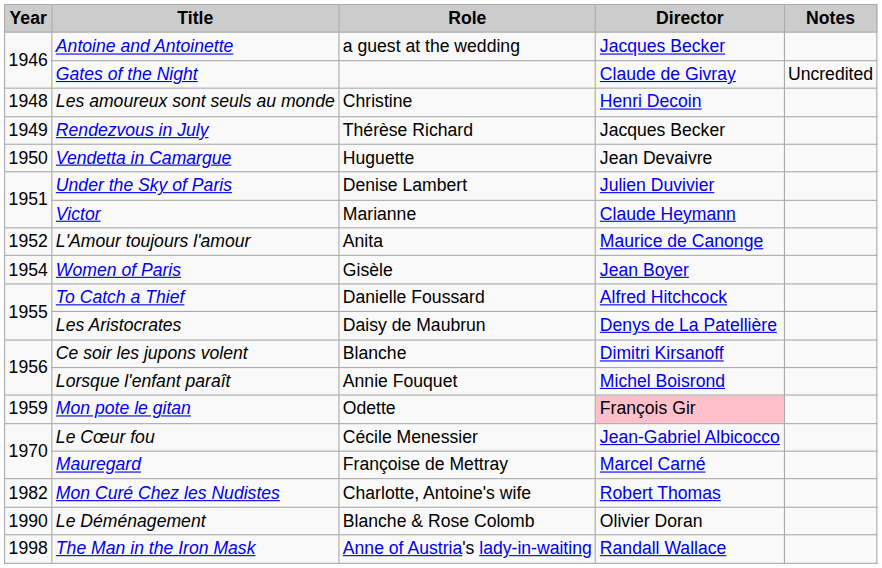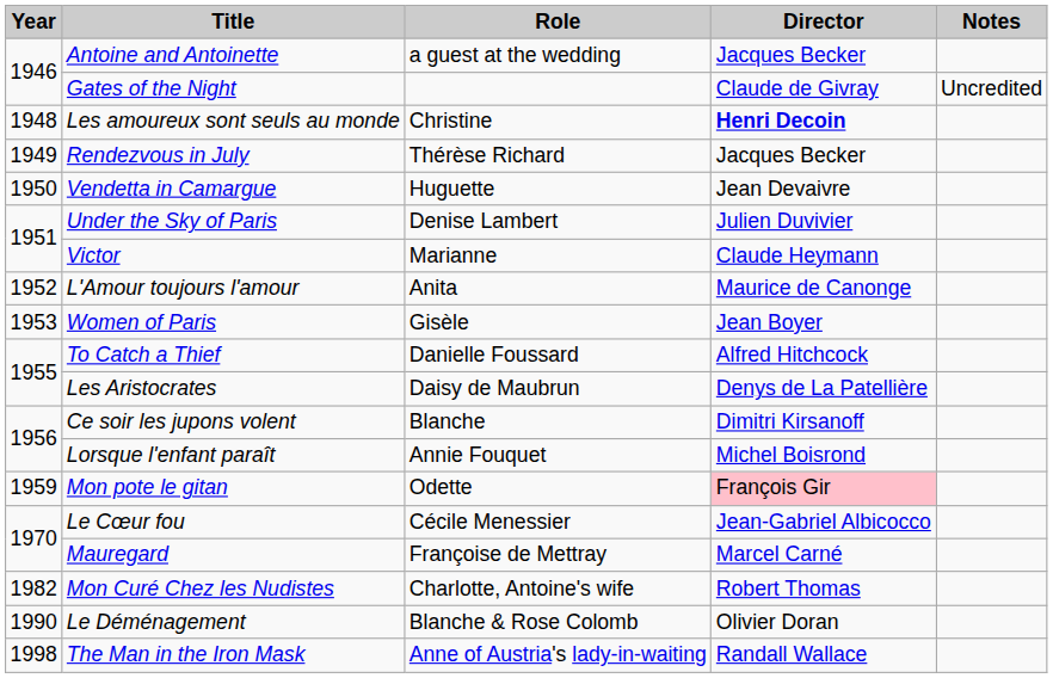 <table class="wikitable">
 <tr>
 <th style="background: #CCCCCC;">Year</th>
 <th style="background: #CCCCCC;">Title</th>
 <th style="background: #CCCCCC;">Role</th>
 <th style="background: #CCCCCC;">Director</th>
 <th style="background: #CCCCCC;">Notes</th>
 </tr>
 <tr>
 <td rowspan=2>1946</td>
 <td><em><a href='#'>Antoine and Antoinette</a></em></td>
 <td>a guest at the wedding</td>
 <td><a href='#'>Jacques Becker</a></td>
 <td></td>
 </tr>
 <tr>
 <td><em><a href='#'>Gates of the Night</a></em></td>
 <td></td>
 <td><a href='#'>Claude de Givray</a></td>
 <td>Uncredited</td>
 </tr>
 <tr>
 <td>1948</td>
 <td><em>Les amoureux sont seuls au monde</em></td>
 <td>Christine</td>
-<td><a href='#'>Henri Decoin</a></td>
+<td><strong><a href='#'>Henri Decoin</a></strong></td>
 <td></td>
 </tr>
 <tr>
 <td>1949</td>
 <td><em><a href='#'>Rendezvous in July</a></em></td>
 <td>Thérèse Richard</td>
 <td>Jacques Becker</td>
 <td></td>
 </tr>
 <tr>
 <td>1950</td>
 <td><em><a href='#'>Vendetta in Camargue</a></em></td>
 <td>Huguette</td>
 <td>Jean Devaivre</td>
 <td></td>
 </tr>
 <tr>
 <td rowspan=2>1951</td>
 <td><em><a href='#'>Under the Sky of Paris</a></em></td>
 <td>Denise Lambert</td>
 <td><a href='#'>Julien Duvivier</a></td>
 <td></td>
 </tr>
 <tr>
 <td><em><a href='#'>Victor</a></em></td>
 <td>Marianne</td>
 <td><a href='#'>Claude Heymann</a></td>
 <td></td>
 </tr>
 <tr>
 <td>1952</td>
 <td><em>L'Amour toujours l'amour</em></td>
 <td>Anita</td>
 <td><a href='#'>Maurice de Canonge</a></td>
 <td></td>
 </tr>
 <tr>
-<td>1954</td>
+<td>1953</td>
 <td><em><a href='#'>Women of Paris</a></em></td>
 <td>Gisèle</td>
 <td><a href='#'>Jean Boyer</a></td>
 <td></td>
 </tr>
 <tr>
 <td rowspan=2>1955</td>
 <td><em><a href='#'>To Catch a Thief</a></em></td>
 <td>Danielle Foussard</td>
 <td><a href='#'>Alfred Hitchcock</a></td>
 <td></td>
 </tr>
 <tr>
 <td><em>Les Aristocrates</em></td>
 <td>Daisy de Maubrun</td>
 <td><a href='#'>Denys de La Patellière</a></td>
 <td></td>
 </tr>
 <tr>
 <td rowspan=2>1956</td>
 <td><em>Ce soir les jupons volent</em></td>
 <td>Blanche</td>
 <td><a href='#'>Dimitri Kirsanoff</a></td>
 <td></td>
 </tr>
 <tr>
 <td><em>Lorsque l'enfant paraît</em></td>
 <td>Annie Fouquet</td>
 <td><a href='#'>Michel Boisrond</a></td>
 <td></td>
 </tr>
 <tr>
 <td>1959</td>
 <td><em><a href='#'>Mon pote le gitan</a></em></td>
 <td>Odette</td>
 <td style="background: pink;">François Gir</td>
 <td></td>
 </tr>
 <tr>
 <td rowspan=2>1970</td>
 <td><em>Le Cœur fou</em></td>
 <td>Cécile Menessier</td>
 <td><a href='#'>Jean-Gabriel Albicocco</a></td>
 <td></td>
 </tr>
 <tr>
 <td><em><a href='#'>Mauregard</a></em></td>
 <td>Françoise de Mettray</td>
 <td><a href='#'>Marcel Carné</a></td>
 <td></td>
 </tr>
 <tr>
 <td>1982</td>
 <td><em><a href='#'>Mon Curé Chez les Nudistes</a></em></td>
 <td>Charlotte, Antoine's wife</td>
 <td><a href='#'>Robert Thomas</a></td>
 <td></td>
 </tr>
 <tr>
 <td>1990</td>
 <td><em>Le Déménagement</em></td>
 <td>Blanche & Rose Colomb</td>
 <td>Olivier Doran</td>
 <td></td>
 </tr>
 <tr>
 <td>1998</td>
 <td><em><a href='#'>The Man in the Iron Mask</a></em></td>
 <td><a href='#'>Anne of Austria</a>'s <a href='#'>lady-in-waiting</a></td>
 <td><a href='#'>Randall Wallace</a></td>
 <td></td>
 </tr>
 </table>
